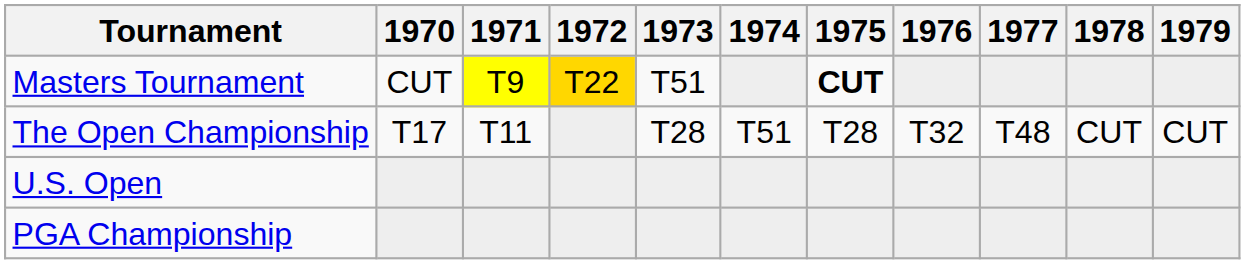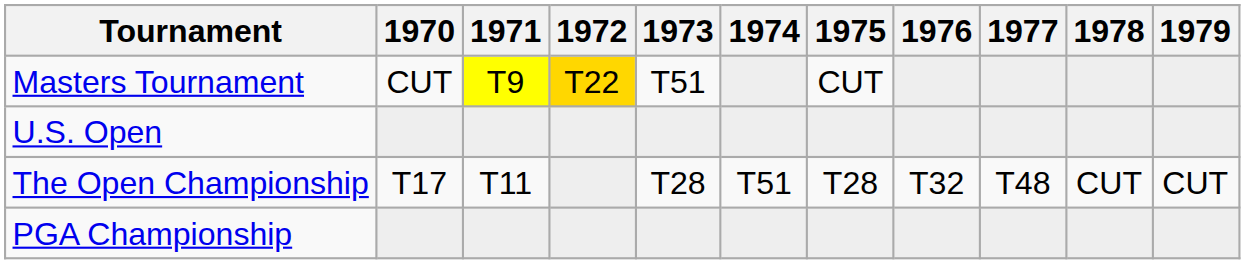 <table class="wikitable" style="font-size:95%;text-align:center;">
 <tr>
 <th>Tournament</th>
 <th>1970</th>
 <th>1971</th>
 <th>1972</th>
 <th>1973</th>
 <th>1974</th>
 <th>1975</th>
 <th>1976</th>
 <th>1977</th>
 <th>1978</th>
 <th>1979</th>
 </tr>
 <tr>
 <td align=left><a href='#'>Masters Tournament</a></td>
 <td>CUT</td>
 <td style="background:yellow;">T9</td>
 <td style="background: gold;">T22</td>
 <td>T51</td>
 <td style="background:#eeeeee;"></td>
-<td><strong>CUT</strong></td>
+<td>CUT</td>
+<td style="background:#eeeeee;"></td>
+<td style="background:#eeeeee;"></td>
+<td style="background:#eeeeee;"></td>
+<td style="background:#eeeeee;"></td>
+</tr>
+<tr>
+<td align=left><a href='#'>U.S. Open</a></td>
+<td style="background:#eeeeee;"></td>
+<td style="background:#eeeeee;"></td>
+<td style="background:#eeeeee;"></td>
+<td style="background:#eeeeee;"></td>
+<td style="background:#eeeeee;"></td>
+<td style="background:#eeeeee;"></td>
 <td style="background:#eeeeee;"></td>
 <td style="background:#eeeeee;"></td>
 <td style="background:#eeeeee;"></td>
 <td style="background:#eeeeee;"></td>
 </tr>
 <tr>
 <td align=left><a href='#'>The Open Championship</a></td>
 <td>T17</td>
 <td>T11</td>
 <td style="background:#eeeeee;"></td>
 <td>T28</td>
 <td>T51</td>
 <td>T28</td>
 <td>T32</td>
 <td>T48</td>
 <td>CUT</td>
 <td>CUT</td>
 </tr>
 <tr>
-<td align=left><a href='#'>U.S. Open</a></td>
-<td style="background:#eeeeee;"></td>
-<td style="background:#eeeeee;"></td>
-<td style="background:#eeeeee;"></td>
-<td style="background:#eeeeee;"></td>
-<td style="background:#eeeeee;"></td>
-<td style="background:#eeeeee;"></td>
-<td style="background:#eeeeee;"></td>
-<td style="background:#eeeeee;"></td>
-<td style="background:#eeeeee;"></td>
-<td style="background:#eeeeee;"></td>
-</tr>
-<tr>
 <td align=left><a href='#'>PGA Championship</a></td>
 <td style="background:#eeeeee;"></td>
 <td style="background:#eeeeee;"></td>
 <td style="background:#eeeeee;"></td>
 <td style="background:#eeeeee;"></td>
 <td style="background:#eeeeee;"></td>
 <td style="background:#eeeeee;"></td>
 <td style="background:#eeeeee;"></td>
 <td style="background:#eeeeee;"></td>
 <td style="background:#eeeeee;"></td>
 <td style="background:#eeeeee;"></td>
 </tr>
 </table>
